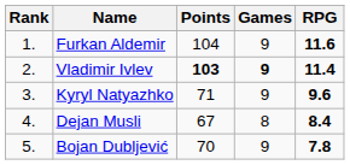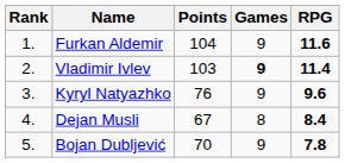 <table class="wikitable" style="text-align: center;">
 <tr>
 <th>Rank</th>
 <th>Name</th>
 <th>Points</th>
 <th>Games</th>
 <th width=40>RPG</th>
 </tr>
 <tr>
 <td>1.</td>
 <td align="left"> <a href='#'>Furkan Aldemir</a></td>
 <td>104</td>
 <td>9</td>
 <td><strong>11.6</strong></td>
 </tr>
 <tr>
 <td>2.</td>
 <td align="left"> <a href='#'>Vladimir Ivlev</a></td>
-<td><strong>103</strong></td>
+<td>103</td>
 <td><strong>9</strong></td>
 <td><strong>11.4</strong></td>
 </tr>
 <tr>
 <td>3.</td>
 <td align="left"> <a href='#'>Kyryl Natyazhko</a></td>
-<td>71</td>
+<td>76</td>
 <td>9</td>
 <td><strong>9.6</strong></td>
 </tr>
 <tr>
 <td>4.</td>
 <td align="left"> <a href='#'>Dejan Musli</a></td>
 <td>67</td>
 <td>8</td>
 <td><strong>8.4</strong></td>
 </tr>
 <tr>
 <td>5.</td>
 <td align="left"> <a href='#'>Bojan Dubljević</a></td>
 <td>70</td>
 <td>9</td>
 <td><strong>7.8</strong></td>
 </tr>
 </table>
